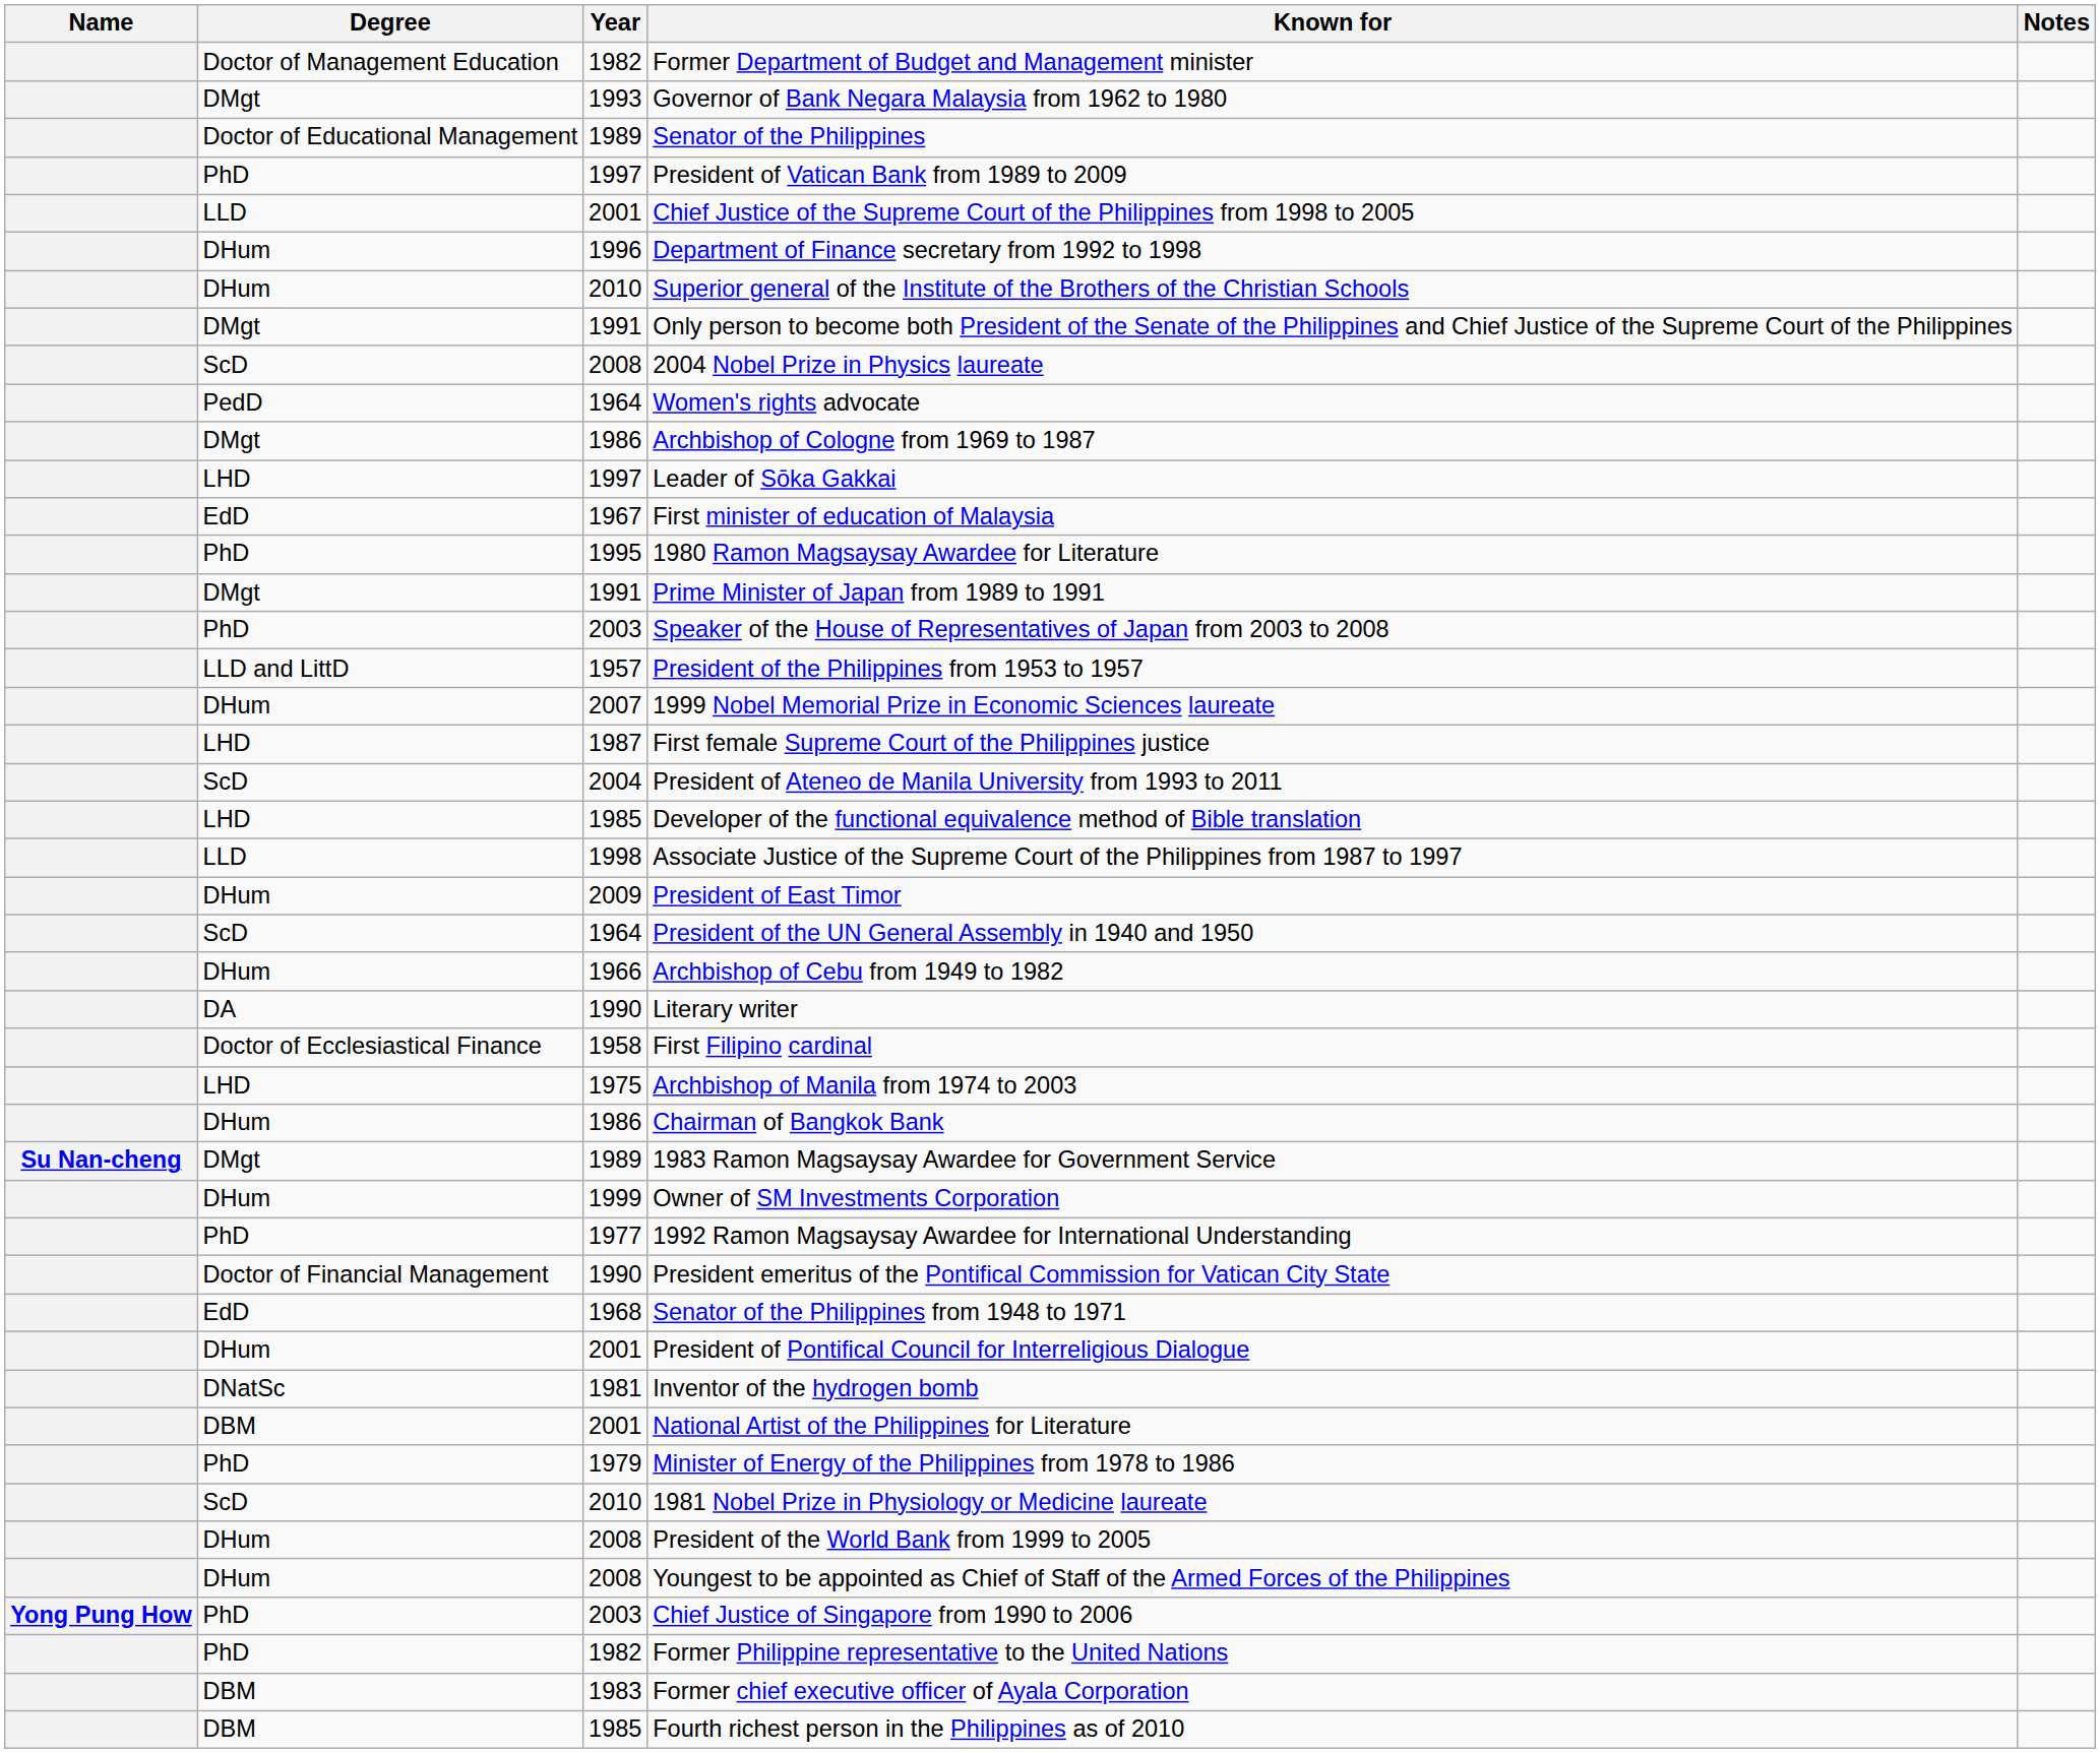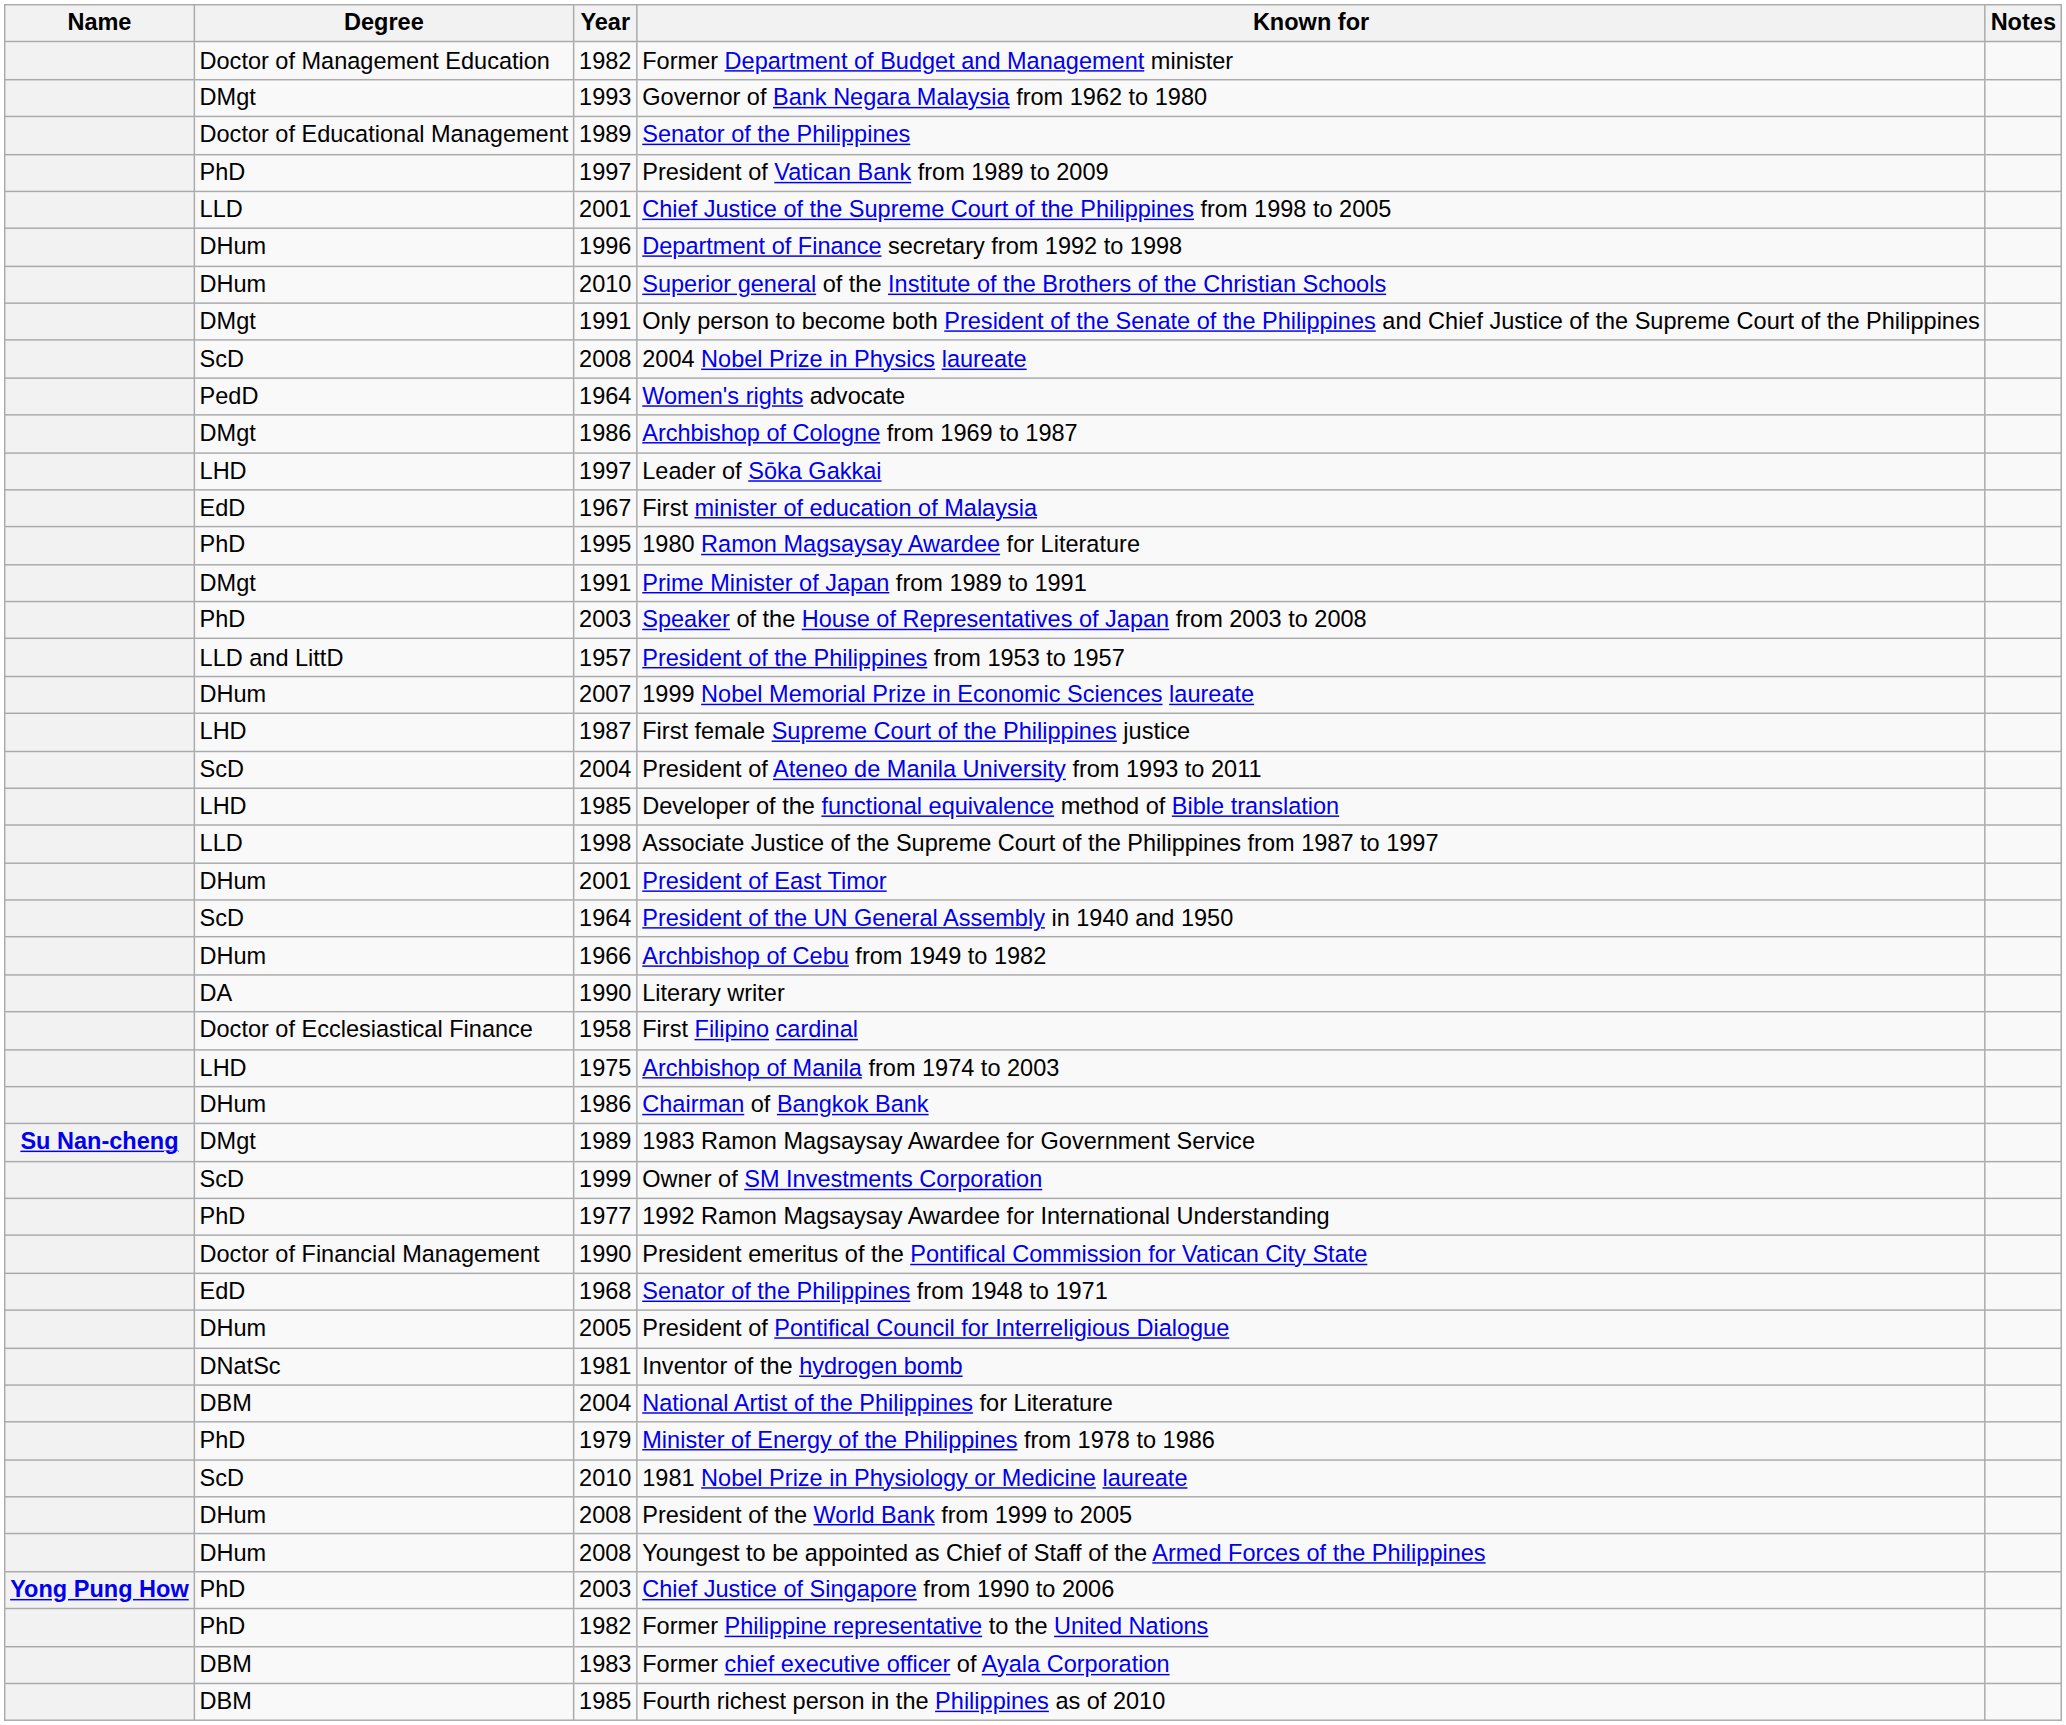 <table class="wikitable sortable">
 <tr>
 <th>Name</th>
 <th>Degree</th>
 <th>Year</th>
 <th scope="col" class="unsortable">Known for</th>
 <th scope="col" class="unsortable">Notes</th>
 </tr>
 <tr>
 <th scope="row"></th>
 <td>Doctor of Management Education</td>
 <td>1982</td>
 <td>Former <a href='#'>Department of Budget and Management</a> minister</td>
 <td></td>
 </tr>
 <tr>
 <th scope="row"></th>
 <td>DMgt</td>
 <td>1993</td>
 <td>Governor of <a href='#'>Bank Negara Malaysia</a> from 1962 to 1980</td>
 <td></td>
 </tr>
 <tr>
 <th scope="row"></th>
 <td>Doctor of Educational Management</td>
 <td>1989</td>
 <td><a href='#'>Senator of the Philippines</a></td>
 <td></td>
 </tr>
 <tr>
 <th scope="row"></th>
 <td>PhD</td>
 <td>1997</td>
 <td>President of <a href='#'>Vatican Bank</a> from 1989 to 2009</td>
 <td></td>
 </tr>
 <tr>
 <th scope="row"></th>
 <td>LLD</td>
 <td>2001</td>
 <td><a href='#'>Chief Justice of the Supreme Court of the Philippines</a> from 1998 to 2005</td>
 <td></td>
 </tr>
 <tr>
 <th scope="row"></th>
 <td>DHum</td>
 <td>1996</td>
 <td><a href='#'>Department of Finance</a> secretary from 1992 to 1998</td>
 <td></td>
 </tr>
 <tr>
 <th scope="row"></th>
 <td>DHum</td>
 <td>2010</td>
 <td><a href='#'>Superior general</a> of the <a href='#'>Institute of the Brothers of the Christian Schools</a></td>
 <td></td>
 </tr>
 <tr>
 <th scope="row"></th>
 <td>DMgt</td>
 <td>1991</td>
 <td>Only person to become both <a href='#'>President of the Senate of the Philippines</a> and Chief Justice of the Supreme Court of the Philippines</td>
 <td></td>
 </tr>
 <tr>
 <th scope="row"></th>
 <td>ScD</td>
 <td>2008</td>
 <td>2004 <a href='#'>Nobel Prize in Physics</a> <a href='#'>laureate</a></td>
 <td></td>
 </tr>
 <tr>
 <th scope="row"></th>
 <td>PedD</td>
 <td>1964</td>
 <td><a href='#'>Women's rights</a> advocate</td>
 <td></td>
 </tr>
 <tr>
 <th scope="row"></th>
 <td>DMgt</td>
 <td>1986</td>
 <td><a href='#'>Archbishop of Cologne</a> from 1969 to 1987</td>
 <td></td>
 </tr>
 <tr>
 <th scope="row"></th>
 <td>LHD</td>
 <td>1997</td>
 <td>Leader of <a href='#'>Sōka Gakkai</a></td>
 <td></td>
 </tr>
 <tr>
 <th scope="row"></th>
 <td>EdD</td>
 <td>1967</td>
 <td>First <a href='#'>minister of education of Malaysia</a></td>
 <td></td>
 </tr>
 <tr>
 <th scope="row"></th>
 <td>PhD</td>
 <td>1995</td>
 <td>1980 <a href='#'>Ramon Magsaysay Awardee</a> for Literature</td>
 <td></td>
 </tr>
 <tr>
 <th scope="row"></th>
 <td>DMgt</td>
 <td>1991</td>
 <td><a href='#'>Prime Minister of Japan</a> from 1989 to 1991</td>
 <td></td>
 </tr>
 <tr>
 <th scope="row"></th>
 <td>PhD</td>
 <td>2003</td>
 <td><a href='#'>Speaker</a> of the <a href='#'>House of Representatives of Japan</a> from 2003 to 2008</td>
 <td></td>
 </tr>
 <tr>
 <th scope="row"></th>
 <td>LLD and LittD</td>
 <td>1957</td>
 <td><a href='#'>President of the Philippines</a> from 1953 to 1957</td>
 <td></td>
 </tr>
 <tr>
 <th scope="row"></th>
 <td>DHum</td>
 <td>2007</td>
 <td>1999 <a href='#'>Nobel Memorial Prize in Economic Sciences</a> <a href='#'>laureate</a></td>
 <td></td>
 </tr>
 <tr>
 <th scope="row"></th>
 <td>LHD</td>
 <td>1987</td>
 <td>First female <a href='#'>Supreme Court of the Philippines</a> justice</td>
 <td></td>
 </tr>
 <tr>
 <th scope="row"></th>
 <td>ScD</td>
 <td>2004</td>
 <td>President of <a href='#'>Ateneo de Manila University</a> from 1993 to 2011</td>
 <td></td>
 </tr>
 <tr>
 <th scope="row"></th>
 <td>LHD</td>
 <td>1985</td>
 <td>Developer of the <a href='#'>functional equivalence</a> method of <a href='#'>Bible translation</a></td>
 <td></td>
 </tr>
 <tr>
 <th scope="row"></th>
 <td>LLD</td>
 <td>1998</td>
 <td>Associate Justice of the Supreme Court of the Philippines from 1987 to 1997</td>
 <td></td>
 </tr>
 <tr>
 <th scope="row"></th>
 <td>DHum</td>
-<td>2009</td>
+<td>2001</td>
 <td><a href='#'>President of East Timor</a></td>
 <td></td>
 </tr>
 <tr>
 <th scope="row"></th>
 <td>ScD</td>
 <td>1964</td>
 <td><a href='#'>President of the UN General Assembly</a> in 1940 and 1950</td>
 <td></td>
 </tr>
 <tr>
 <th scope="row"></th>
 <td>DHum</td>
 <td>1966</td>
 <td><a href='#'>Archbishop of Cebu</a> from 1949 to 1982</td>
 <td></td>
 </tr>
 <tr>
 <th scope="row"></th>
 <td>DA</td>
 <td>1990</td>
 <td>Literary writer</td>
 <td></td>
 </tr>
 <tr>
 <th scope="row"></th>
 <td>Doctor of Ecclesiastical Finance</td>
 <td>1958</td>
 <td>First <a href='#'>Filipino</a> <a href='#'>cardinal</a></td>
 <td></td>
 </tr>
 <tr>
 <th scope="row"></th>
 <td>LHD</td>
 <td>1975</td>
 <td><a href='#'>Archbishop of Manila</a> from 1974 to 2003</td>
 <td></td>
 </tr>
 <tr>
 <th scope="row"></th>
 <td>DHum</td>
 <td>1986</td>
 <td><a href='#'>Chairman</a> of <a href='#'>Bangkok Bank</a></td>
 <td></td>
 </tr>
 <tr>
 <th scope="row"><a href='#'>Su Nan-cheng</a></th>
 <td>DMgt</td>
 <td>1989</td>
 <td>1983 Ramon Magsaysay Awardee for Government Service</td>
 <td></td>
 </tr>
 <tr>
 <th scope="row"></th>
-<td>DHum</td>
+<td>ScD</td>
 <td>1999</td>
 <td>Owner of <a href='#'>SM Investments Corporation</a></td>
 <td></td>
 </tr>
 <tr>
 <th scope="row"></th>
 <td>PhD</td>
 <td>1977</td>
 <td>1992 Ramon Magsaysay Awardee for International Understanding</td>
 <td></td>
 </tr>
 <tr>
 <th scope="row"></th>
 <td>Doctor of Financial Management</td>
 <td>1990</td>
 <td>President emeritus of the <a href='#'>Pontifical Commission for Vatican City State</a></td>
 <td></td>
 </tr>
 <tr>
 <th scope="row"></th>
 <td>EdD</td>
 <td>1968</td>
 <td><a href='#'>Senator of the Philippines</a> from 1948 to 1971</td>
 <td></td>
 </tr>
 <tr>
 <th scope="row"></th>
 <td>DHum</td>
-<td>2001</td>
+<td>2005</td>
 <td>President of <a href='#'>Pontifical Council for Interreligious Dialogue</a></td>
 <td></td>
 </tr>
 <tr>
 <th scope="row"></th>
 <td>DNatSc</td>
 <td>1981</td>
 <td>Inventor of the <a href='#'>hydrogen bomb</a></td>
 <td></td>
 </tr>
 <tr>
 <th scope="row"></th>
 <td>DBM</td>
-<td>2001</td>
+<td>2004</td>
 <td><a href='#'>National Artist of the Philippines</a> for Literature</td>
 <td></td>
 </tr>
 <tr>
 <th scope="row"></th>
 <td>PhD</td>
 <td>1979</td>
 <td><a href='#'>Minister of Energy of the Philippines</a> from 1978 to 1986</td>
 <td></td>
 </tr>
 <tr>
 <th scope="row"></th>
 <td>ScD</td>
 <td>2010</td>
 <td>1981 <a href='#'>Nobel Prize in Physiology or Medicine</a> <a href='#'>laureate</a></td>
 <td></td>
 </tr>
 <tr>
 <th scope="row"></th>
 <td>DHum</td>
 <td>2008</td>
 <td>President of the <a href='#'>World Bank</a> from 1999 to 2005</td>
 <td></td>
 </tr>
 <tr>
 <th scope="row"></th>
 <td>DHum</td>
 <td>2008</td>
 <td>Youngest to be appointed as Chief of Staff of the <a href='#'>Armed Forces of the Philippines</a></td>
 <td></td>
 </tr>
 <tr>
 <th scope="row"><a href='#'>Yong Pung How</a></th>
 <td>PhD</td>
 <td>2003</td>
 <td><a href='#'>Chief Justice of Singapore</a> from 1990 to 2006</td>
 <td></td>
 </tr>
 <tr>
 <th scope="row"></th>
 <td>PhD</td>
 <td>1982</td>
 <td>Former <a href='#'>Philippine representative</a> to the <a href='#'>United Nations</a></td>
 <td></td>
 </tr>
 <tr>
 <th scope="row"></th>
 <td>DBM</td>
 <td>1983</td>
 <td>Former <a href='#'>chief executive officer</a> of <a href='#'>Ayala Corporation</a></td>
 <td></td>
 </tr>
 <tr>
 <th scope="row"></th>
 <td>DBM</td>
 <td>1985</td>
 <td>Fourth richest person in the <a href='#'>Philippines</a> as of 2010</td>
 <td></td>
 </tr>
 </table>
